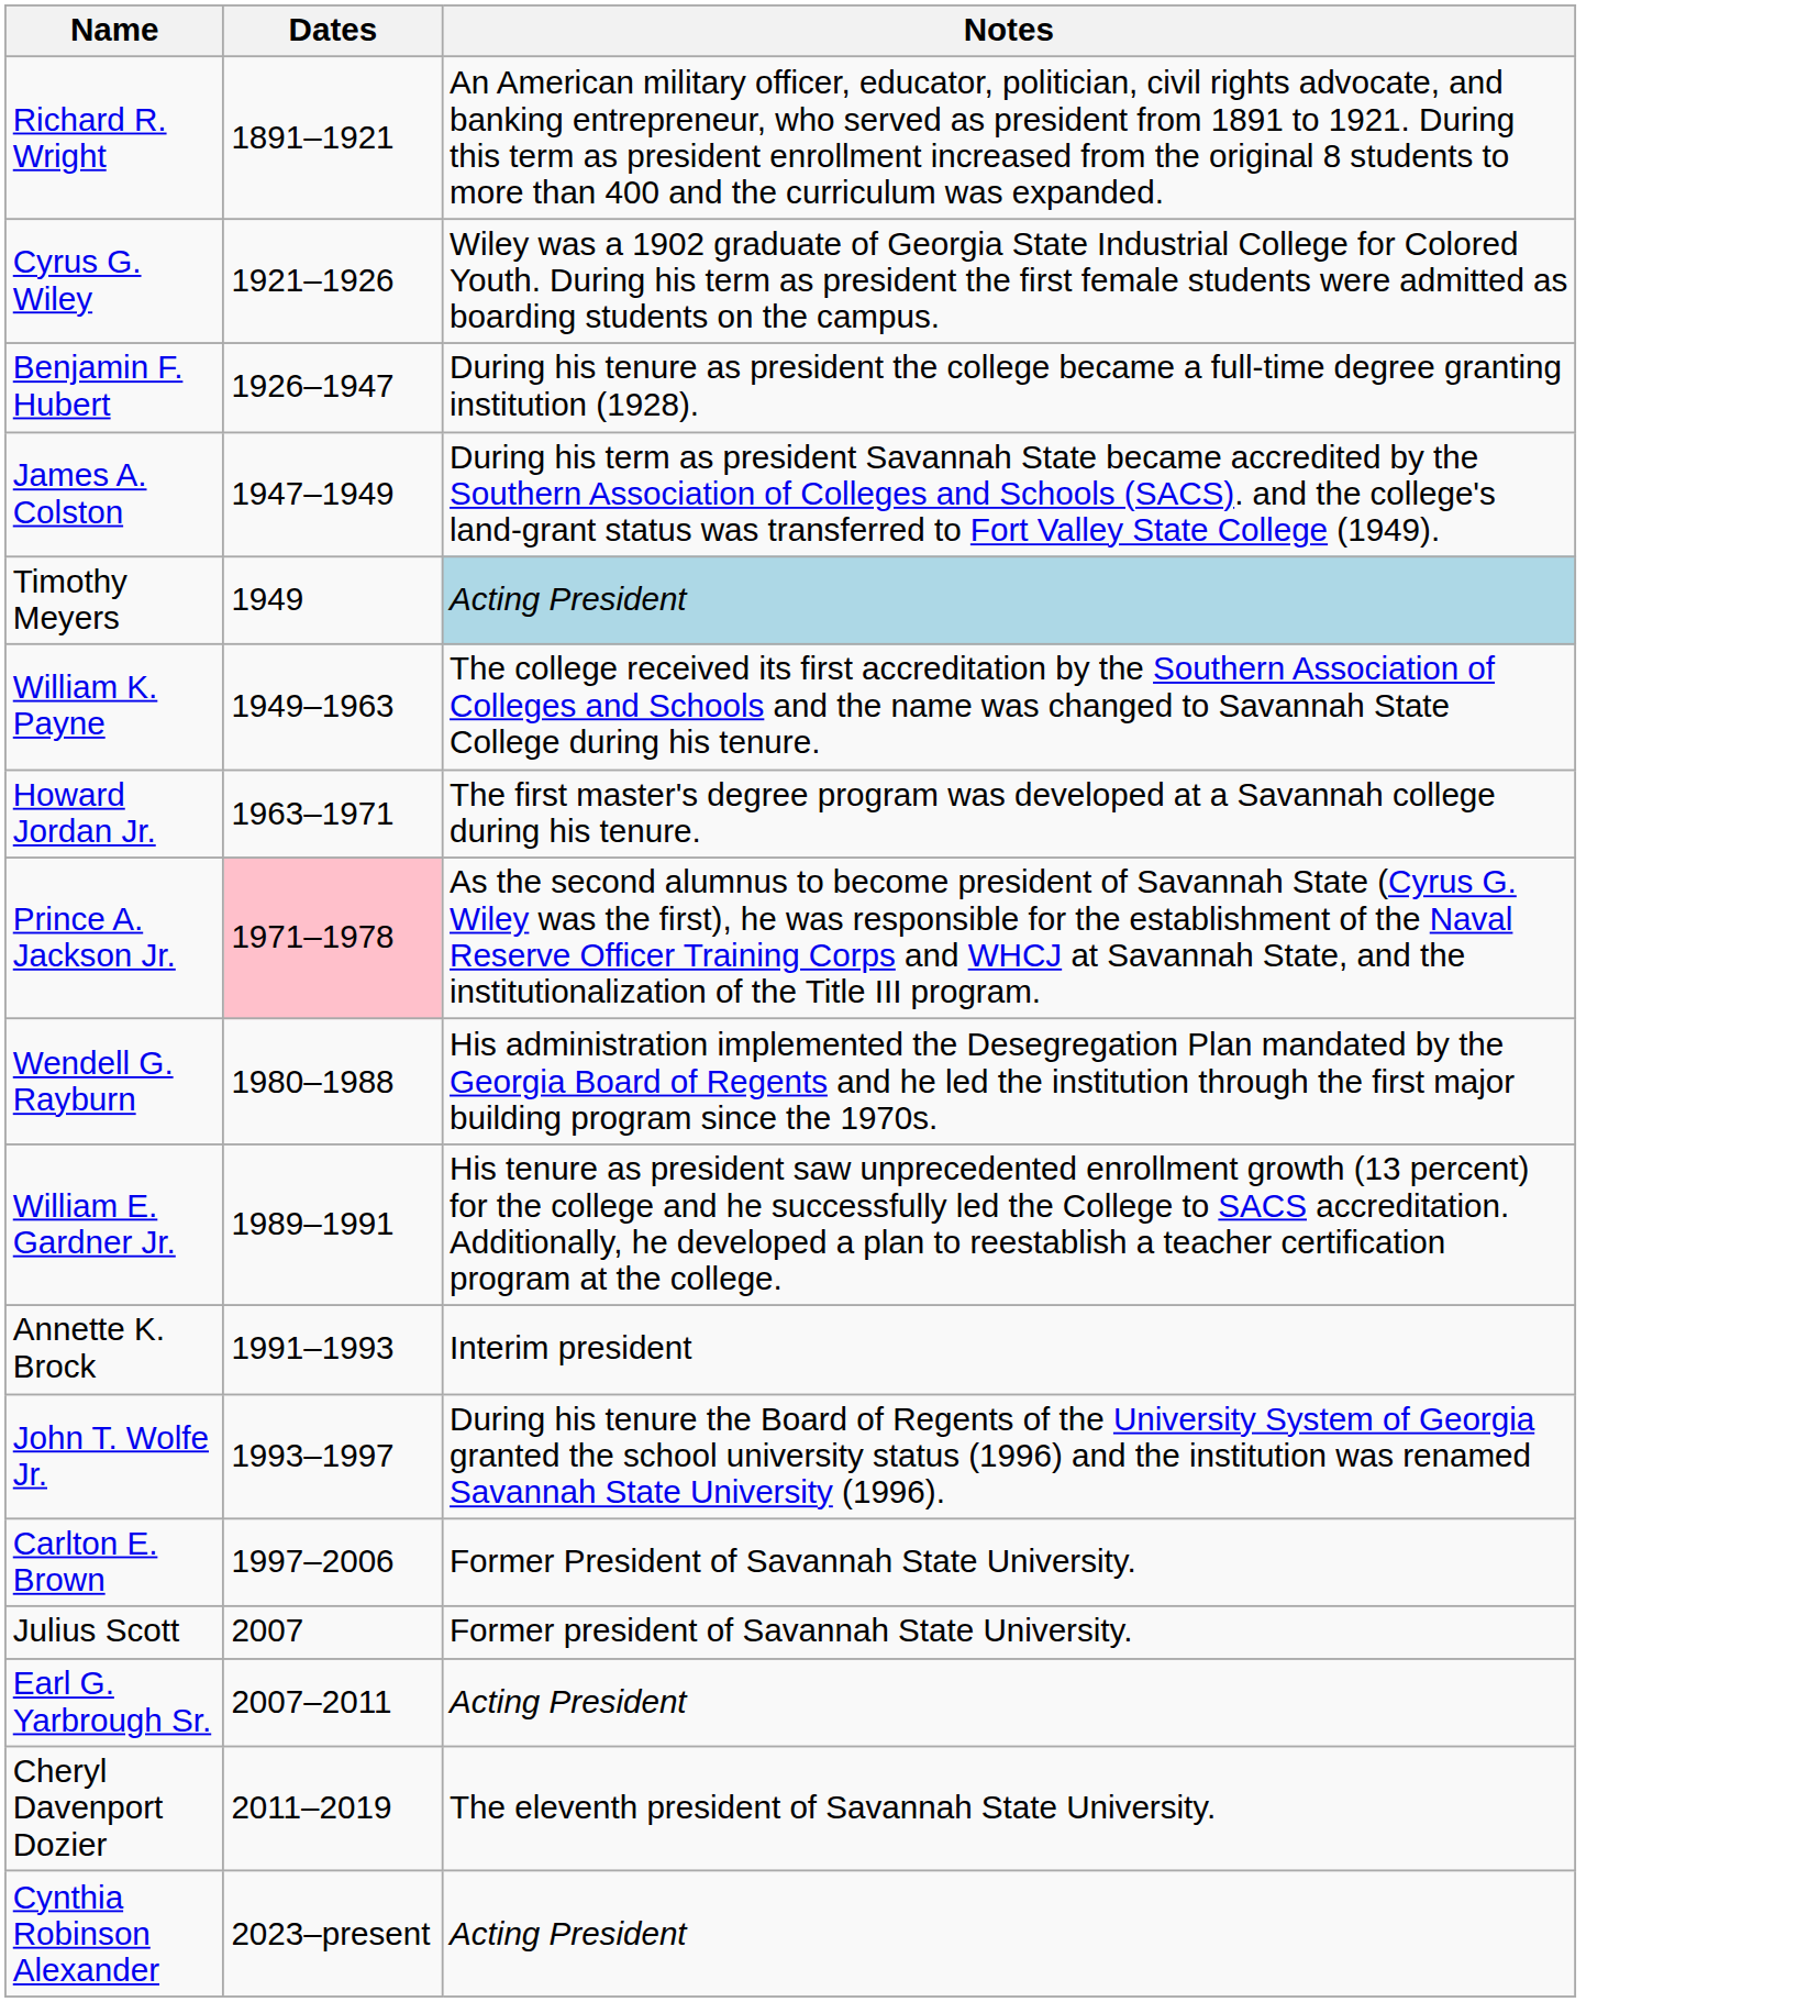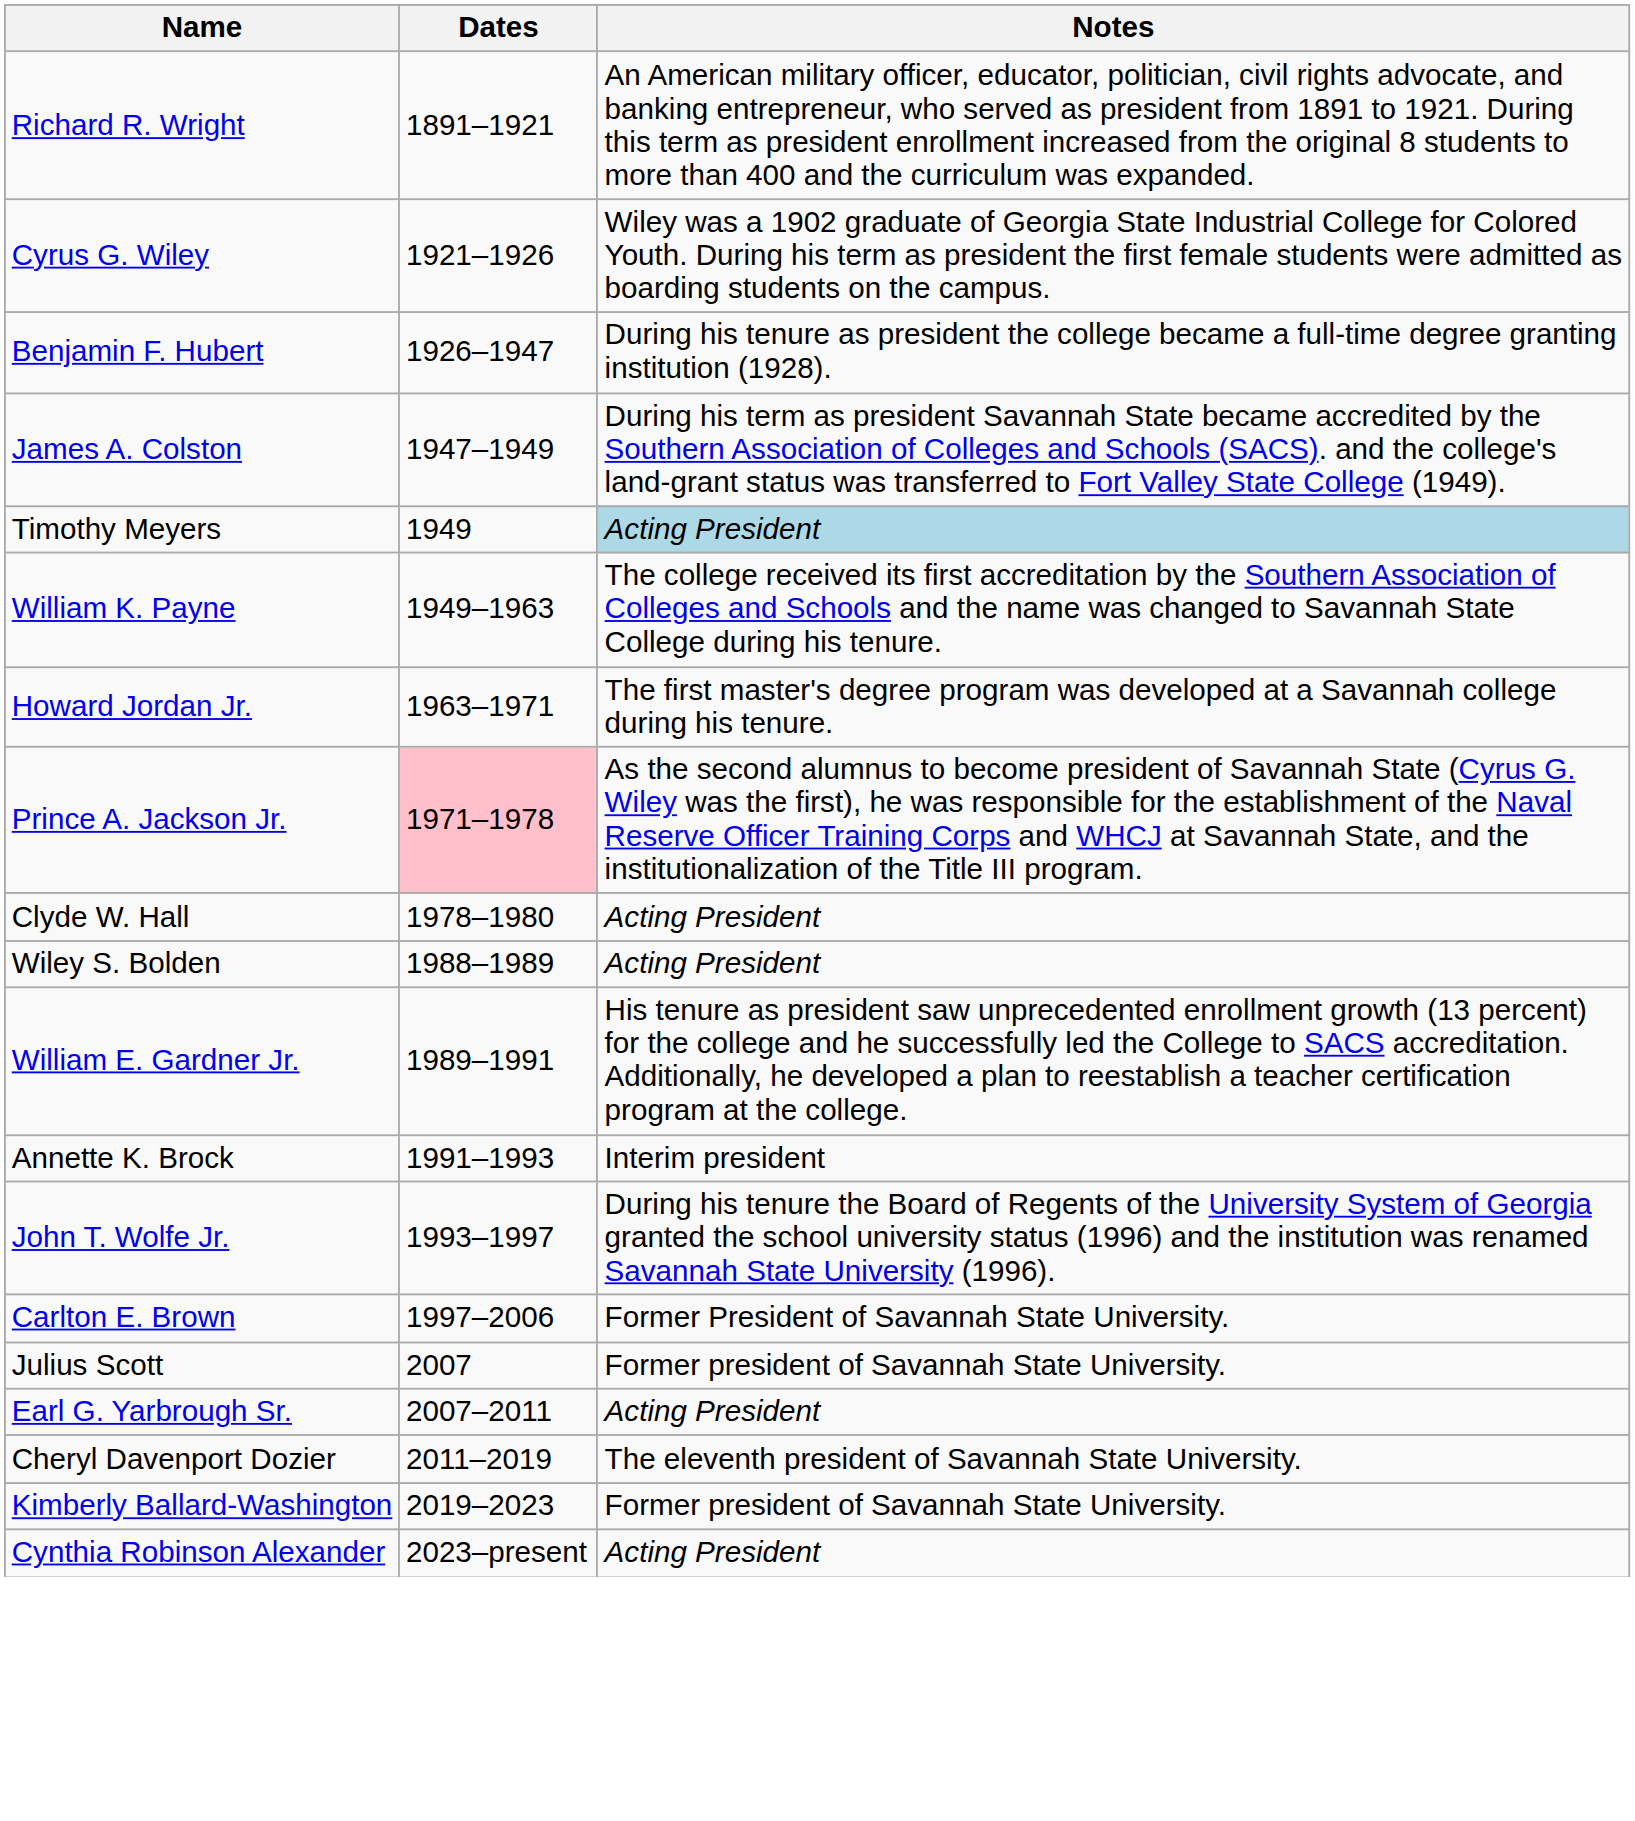 <table class="wikitable">
 <tr>
 <th style="width:100px;">Name</th>
 <th style="width:100px;">Dates</th>
 <th class="unsortable" style="width:550px;">Notes</th>
 </tr>
 <tr>
 <td><a href='#'>Richard R. Wright</a></td>
 <td>1891–1921</td>
 <td>An American military officer, educator, politician, civil rights advocate, and banking entrepreneur, who served as president from 1891 to 1921. During this term as president enrollment increased from the original 8 students to more than 400 and the curriculum was expanded.</td>
 </tr>
 <tr>
 <td><a href='#'>Cyrus G. Wiley</a></td>
 <td>1921–1926</td>
 <td>Wiley was a 1902 graduate of Georgia State Industrial College for Colored Youth. During his term as president the first female students were admitted as boarding students on the campus.</td>
 </tr>
 <tr>
 <td><a href='#'>Benjamin F. Hubert</a></td>
 <td>1926–1947</td>
 <td>During his tenure as president the college became a full-time degree granting institution (1928).</td>
 </tr>
 <tr>
 <td><a href='#'>James A. Colston</a></td>
 <td>1947–1949</td>
 <td>During his term as president Savannah State became accredited by the <a href='#'> Southern Association of Colleges and Schools (SACS)</a>. and the college's land-grant status was transferred to <a href='#'>Fort Valley State College</a> (1949).</td>
 </tr>
 <tr>
 <td>Timothy Meyers</td>
 <td>1949</td>
 <td style="background: lightblue;"><em>Acting President</em></td>
 </tr>
 <tr>
 <td><a href='#'>William K. Payne</a></td>
 <td>1949–1963</td>
 <td>The college received its first accreditation by the <a href='#'>Southern Association of Colleges and Schools</a> and the name was changed to Savannah State College during his tenure.</td>
 </tr>
 <tr>
 <td><a href='#'>Howard Jordan Jr.</a></td>
 <td>1963–1971</td>
 <td>The first master's degree program was developed at a Savannah college during his tenure.</td>
 </tr>
 <tr>
 <td><a href='#'>Prince A. Jackson Jr.</a></td>
 <td style="background: pink;">1971–1978</td>
 <td>As the second alumnus to become president of Savannah State (<a href='#'>Cyrus G. Wiley</a> was the first), he was responsible for the establishment of the <a href='#'>Naval Reserve Officer Training Corps</a> and <a href='#'>WHCJ</a> at Savannah State, and the institutionalization of the Title III program.</td>
 </tr>
 <tr>
-<td><a href='#'>Wendell G. Rayburn</a></td>
-<td>1980–1988</td>
-<td>His administration implemented the Desegregation Plan mandated by the <a href='#'>Georgia Board of Regents</a> and he led the institution through the first major building program since the 1970s.</td>
+<td>Clyde W. Hall</td>
+<td>1978–1980</td>
+<td><em>Acting President</em></td>
+</tr>
+<tr>
+<td>Wiley S. Bolden</td>
+<td>1988–1989</td>
+<td><em>Acting President</em></td>
 </tr>
 <tr>
 <td><a href='#'>William E. Gardner Jr.</a></td>
 <td>1989–1991</td>
 <td>His tenure as president saw unprecedented enrollment growth (13 percent) for the college and he successfully led the College to <a href='#'>SACS</a> accreditation.  Additionally, he developed a plan to reestablish a teacher certification program at the college.</td>
 </tr>
 <tr>
 <td>Annette K. Brock</td>
 <td>1991–1993</td>
 <td>Interim president</td>
 </tr>
 <tr>
 <td><a href='#'>John T. Wolfe Jr.</a></td>
 <td>1993–1997</td>
 <td>During his tenure the Board of Regents of the <a href='#'>University System of Georgia</a> granted the school university status (1996) and the institution was renamed <a href='#'>Savannah State University</a> (1996).</td>
 </tr>
 <tr>
 <td><a href='#'>Carlton E. Brown</a></td>
 <td>1997–2006</td>
 <td>Former President of Savannah State University.</td>
 </tr>
 <tr>
 <td>Julius Scott</td>
 <td>2007</td>
 <td>Former president of Savannah State University. </td>
 </tr>
 <tr>
 <td><a href='#'>Earl G. Yarbrough Sr.</a></td>
 <td>2007–2011</td>
 <td><em>Acting President</em></td>
 </tr>
 <tr>
 <td>Cheryl Davenport Dozier</td>
 <td>2011–2019</td>
 <td>The eleventh president of Savannah State University.</td>
 </tr>
 <tr>
+<td style="white-space: nowrap;"><a href='#'>Kimberly Ballard-Washington</a></td>
+<td>2019–2023</td>
+<td>Former president of Savannah State University.</td>
+</tr>
+<tr>
 <td><a href='#'>Cynthia Robinson Alexander</a></td>
 <td>2023–present</td>
 <td><em>Acting President</em></td>
 </tr>
 </table>
